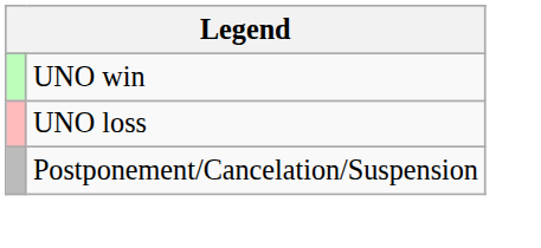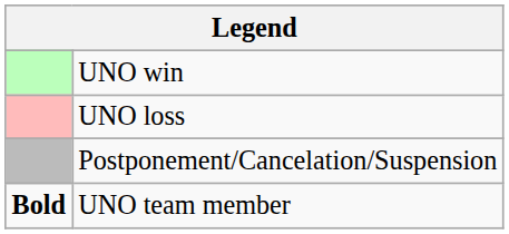 <table class="wikitable" style="font-size:90%">
 <tr>
 <th colspan="2">Legend</th>
 </tr>
 <tr>
 <td bgcolor="#bbffbb"> </td>
 <td>UNO win</td>
 </tr>
 <tr>
 <td bgcolor="#ffbbbb"> </td>
 <td>UNO loss</td>
 </tr>
 <tr>
 <td bgcolor="#bbbbbb"> </td>
 <td>Postponement/Cancelation/Suspension</td>
 </tr>
+<tr>
+<td><strong>Bold</strong></td>
+<td>UNO team member</td>
+</tr>
 </table>
